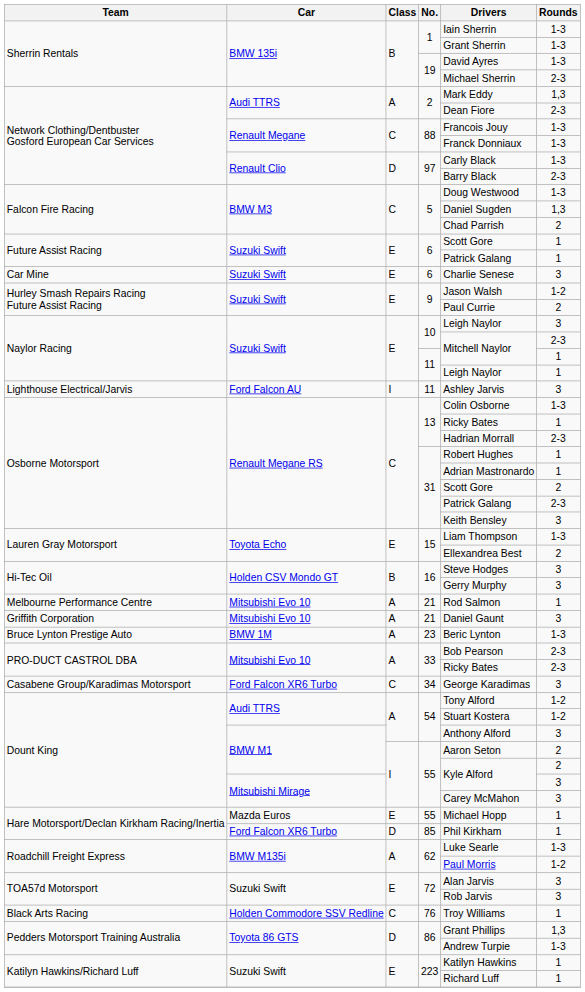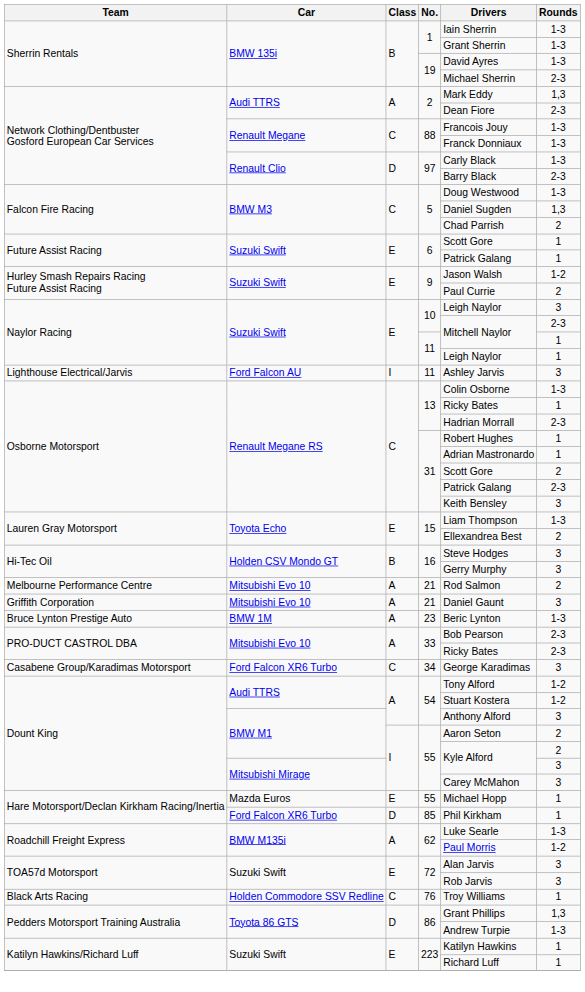 <table class="wikitable" style="font-size: 90%">
 <tr>
 <th>Team</th>
 <th>Car</th>
 <th>Class</th>
 <th>No.</th>
 <th>Drivers</th>
 <th>Rounds</th>
 </tr>
 <tr>
 <td rowspan=4>Sherrin Rentals</td>
 <td rowspan=4><a href='#'>BMW 135i</a></td>
 <td rowspan=4>B</td>
 <td rowspan=2 align="center">1</td>
 <td> Iain Sherrin</td>
 <td align="center">1-3</td>
 </tr>
 <tr>
 <td> Grant Sherrin</td>
 <td align="center">1-3</td>
 </tr>
 <tr>
 <td rowspan=2 align="center">19</td>
 <td> David Ayres</td>
 <td align="center">1-3</td>
 </tr>
 <tr>
 <td> Michael Sherrin</td>
 <td align="center">2-3</td>
 </tr>
 <tr>
 <td rowspan=6>Network Clothing/Dentbuster<br>Gosford European Car Services</td>
 <td rowspan=2><a href='#'>Audi TTRS</a></td>
 <td rowspan=2>A</td>
 <td rowspan=2 align="center">2</td>
 <td> Mark Eddy</td>
 <td align="center">1,3</td>
 </tr>
 <tr>
 <td> Dean Fiore</td>
 <td align="center">2-3</td>
 </tr>
 <tr>
 <td rowspan=2><a href='#'>Renault Megane</a></td>
 <td rowspan=2>C</td>
 <td rowspan=2 align="center">88</td>
 <td> Francois Jouy</td>
 <td align="center">1-3</td>
 </tr>
 <tr>
 <td> Franck Donniaux</td>
 <td align="center">1-3</td>
 </tr>
 <tr>
 <td rowspan=2><a href='#'>Renault Clio</a></td>
 <td rowspan=2>D</td>
 <td rowspan=2 align="center">97</td>
 <td> Carly Black</td>
 <td align="center">1-3</td>
 </tr>
 <tr>
 <td> Barry Black</td>
 <td align="center">2-3</td>
 </tr>
 <tr>
 <td rowspan=3>Falcon Fire Racing</td>
 <td rowspan=3><a href='#'>BMW M3</a></td>
 <td rowspan=3>C</td>
 <td rowspan=3 align="center">5</td>
 <td> Doug Westwood</td>
 <td align="center">1-3</td>
 </tr>
 <tr>
 <td> Daniel Sugden</td>
 <td align="center">1,3</td>
 </tr>
 <tr>
 <td> Chad Parrish</td>
 <td align="center">2</td>
 </tr>
 <tr>
 <td rowspan=2>Future Assist Racing</td>
 <td rowspan=2><a href='#'>Suzuki Swift</a></td>
 <td rowspan=2>E</td>
 <td rowspan=2 align="center">6</td>
 <td> Scott Gore</td>
 <td align="center">1</td>
 </tr>
 <tr>
 <td> Patrick Galang</td>
 <td align="center">1</td>
-</tr>
-<tr>
-<td>Car Mine</td>
-<td><a href='#'>Suzuki Swift</a></td>
-<td>E</td>
-<td align="center">6</td>
-<td> Charlie Senese</td>
-<td align="center">3</td>
 </tr>
 <tr>
 <td rowspan=2>Hurley Smash Repairs Racing<br>Future Assist Racing</td>
 <td rowspan=2><a href='#'>Suzuki Swift</a></td>
 <td rowspan=2>E</td>
 <td rowspan=2 align="center">9</td>
 <td> Jason Walsh</td>
 <td align="center">1-2</td>
 </tr>
 <tr>
 <td> Paul Currie</td>
 <td align="center">2</td>
 </tr>
 <tr>
 <td rowspan=4>Naylor Racing</td>
 <td rowspan=4><a href='#'>Suzuki Swift</a></td>
 <td rowspan=4>E</td>
 <td rowspan=2 align="center">10</td>
 <td> Leigh Naylor</td>
 <td align="center">3</td>
 </tr>
 <tr>
 <td rowspan=2> Mitchell Naylor</td>
 <td align="center">2-3</td>
 </tr>
 <tr>
 <td rowspan=2 align="center">11</td>
 <td align="center">1</td>
 </tr>
 <tr>
 <td> Leigh Naylor</td>
 <td align="center">1</td>
 </tr>
 <tr>
 <td>Lighthouse Electrical/Jarvis</td>
 <td><a href='#'>Ford Falcon AU</a></td>
 <td>I</td>
 <td align="center">11</td>
 <td> Ashley Jarvis</td>
 <td align="center">3</td>
 </tr>
 <tr>
 <td rowspan=8>Osborne Motorsport</td>
 <td rowspan=8><a href='#'>Renault Megane RS</a></td>
 <td rowspan=8>C</td>
 <td rowspan=3 align="center">13</td>
 <td> Colin Osborne</td>
 <td align="center">1-3</td>
 </tr>
 <tr>
 <td> Ricky Bates</td>
 <td align="center">1</td>
 </tr>
 <tr>
 <td> Hadrian Morrall</td>
 <td align="center">2-3</td>
 </tr>
 <tr>
 <td rowspan=5 align="center">31</td>
 <td> Robert Hughes</td>
 <td align="center">1</td>
 </tr>
 <tr>
 <td> Adrian Mastronardo</td>
 <td align="center">1</td>
 </tr>
 <tr>
 <td> Scott Gore</td>
 <td align="center">2</td>
 </tr>
 <tr>
 <td> Patrick Galang</td>
 <td align="center">2-3</td>
 </tr>
 <tr>
 <td> Keith Bensley</td>
 <td align="center">3</td>
 </tr>
 <tr>
 <td rowspan=2>Lauren Gray Motorsport</td>
 <td rowspan=2><a href='#'>Toyota Echo</a></td>
 <td rowspan=2>E</td>
 <td rowspan=2 align="center">15</td>
 <td> Liam Thompson</td>
 <td align="center">1-3</td>
 </tr>
 <tr>
 <td> Ellexandrea Best</td>
 <td align="center">2</td>
 </tr>
 <tr>
 <td rowspan=2>Hi-Tec Oil</td>
 <td rowspan=2><a href='#'>Holden CSV Mondo GT</a></td>
 <td rowspan=2>B</td>
 <td rowspan=2 align="center">16</td>
 <td> Steve Hodges</td>
 <td align="center">3</td>
 </tr>
 <tr>
 <td> Gerry Murphy</td>
 <td align="center">3</td>
 </tr>
 <tr>
 <td>Melbourne Performance Centre</td>
 <td><a href='#'>Mitsubishi Evo 10</a></td>
 <td>A</td>
 <td align="center">21</td>
 <td> Rod Salmon</td>
-<td align="center">1</td>
+<td align="center">2</td>
 </tr>
 <tr>
 <td>Griffith Corporation</td>
 <td><a href='#'>Mitsubishi Evo 10</a></td>
 <td>A</td>
 <td align="center">21</td>
 <td> Daniel Gaunt</td>
 <td align="center">3</td>
 </tr>
 <tr>
 <td>Bruce Lynton Prestige Auto</td>
 <td><a href='#'>BMW 1M</a></td>
 <td>A</td>
 <td align="center">23</td>
 <td> Beric Lynton</td>
 <td align="center">1-3</td>
 </tr>
 <tr>
 <td rowspan=2>PRO-DUCT CASTROL DBA</td>
 <td rowspan=2><a href='#'>Mitsubishi Evo 10</a></td>
 <td rowspan=2>A</td>
 <td rowspan=2 align="center">33</td>
 <td> Bob Pearson</td>
 <td align="center">2-3</td>
 </tr>
 <tr>
 <td> Ricky Bates</td>
 <td align="center">2-3</td>
 </tr>
 <tr>
 <td>Casabene Group/Karadimas Motorsport</td>
 <td><a href='#'>Ford Falcon XR6 Turbo</a></td>
 <td>C</td>
 <td align="center">34</td>
 <td> George Karadimas</td>
 <td align="center">3</td>
 </tr>
 <tr>
 <td rowspan=7>Dount King</td>
 <td rowspan=2><a href='#'>Audi TTRS</a></td>
 <td rowspan=3>A</td>
 <td rowspan=3 align="center">54</td>
 <td> Tony Alford</td>
 <td align="center">1-2</td>
 </tr>
 <tr>
 <td> Stuart Kostera</td>
 <td align="center">1-2</td>
 </tr>
 <tr>
 <td rowspan=3><a href='#'>BMW M1</a></td>
 <td> Anthony Alford</td>
 <td align="center">3</td>
 </tr>
 <tr>
 <td rowspan=4>I</td>
 <td rowspan=4 align="center">55</td>
 <td> Aaron Seton</td>
 <td align="center">2</td>
 </tr>
 <tr>
 <td rowspan=2> Kyle Alford</td>
 <td align="center">2</td>
 </tr>
 <tr>
 <td rowspan=2><a href='#'>Mitsubishi Mirage</a></td>
 <td align="center">3</td>
 </tr>
 <tr>
 <td> Carey McMahon</td>
 <td align="center">3</td>
 </tr>
 <tr>
 <td rowspan=2>Hare Motorsport/Declan Kirkham Racing/Inertia</td>
 <td>Mazda Euros</td>
 <td>E</td>
 <td align="center">55</td>
 <td> Michael Hopp</td>
 <td align="center">1</td>
 </tr>
 <tr>
 <td><a href='#'>Ford Falcon XR6 Turbo</a></td>
 <td>D</td>
 <td align="center">85</td>
 <td> Phil Kirkham</td>
 <td align="center">1</td>
 </tr>
 <tr>
 <td rowspan=2>Roadchill Freight Express</td>
 <td rowspan=2><a href='#'>BMW M135i</a></td>
 <td rowspan=2>A</td>
 <td rowspan=2 align="center">62</td>
 <td> Luke Searle</td>
 <td align="center">1-3</td>
 </tr>
 <tr>
 <td> <a href='#'>Paul Morris</a></td>
 <td align="center">1-2</td>
 </tr>
 <tr>
 <td rowspan=2>TOA57d Motorsport</td>
 <td rowspan=2>Suzuki Swift</td>
 <td rowspan=2>E</td>
 <td rowspan=2 align="center">72</td>
 <td> Alan Jarvis</td>
 <td align="center">3</td>
 </tr>
 <tr>
 <td> Rob Jarvis</td>
 <td align="center">3</td>
 </tr>
 <tr>
 <td>Black Arts Racing</td>
 <td><a href='#'>Holden Commodore SSV Redline</a></td>
 <td>C</td>
 <td align="center">76</td>
 <td> Troy Williams</td>
 <td align="center">1</td>
 </tr>
 <tr>
 <td rowspan=2>Pedders Motorsport Training Australia</td>
 <td rowspan=2><a href='#'>Toyota 86 GTS</a></td>
 <td rowspan=2>D</td>
 <td rowspan=2 align="center">86</td>
 <td> Grant Phillips</td>
 <td align="center">1,3</td>
 </tr>
 <tr>
 <td> Andrew Turpie</td>
 <td align="center">1-3</td>
 </tr>
 <tr>
 <td rowspan=2>Katilyn Hawkins/Richard Luff</td>
 <td rowspan=2>Suzuki Swift</td>
 <td rowspan=2>E</td>
 <td rowspan=2 align="center">223</td>
 <td> Katilyn Hawkins</td>
 <td align="center">1</td>
 </tr>
 <tr>
 <td> Richard Luff</td>
 <td align="center">1</td>
 </tr>
 <tr>
 </tr>
 </table>
